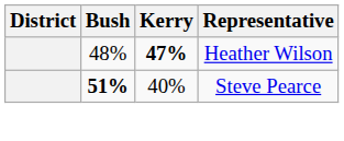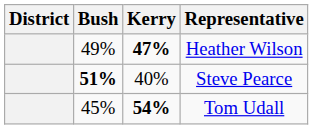 <table class=wikitable>
 <tr>
 <th>District</th>
 <th>Bush</th>
 <th>Kerry</th>
 <th>Representative</th>
 </tr>
 <tr align=center>
 <th></th>
-<td>48%</td>
+<td>49%</td>
 <td><strong>47%</strong></td>
 <td><a href='#'>Heather Wilson</a></td>
 </tr>
 <tr align=center>
 <th></th>
 <td><strong>51%</strong></td>
 <td>40%</td>
 <td><a href='#'>Steve Pearce</a></td>
 </tr>
+<tr align=center>
+<th></th>
+<td>45%</td>
+<td><strong>54%</strong></td>
+<td><a href='#'>Tom Udall</a></td>
+</tr>
 </table>
